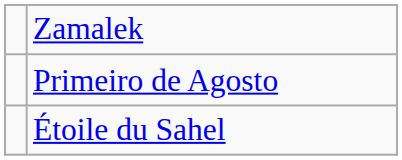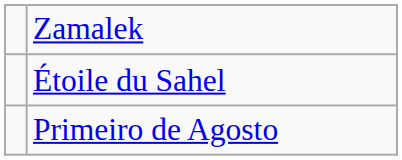 <table class="wikitable" width="200px">
 <tr>
 <td align=center></td>
 <td> <a href='#'>Zamalek</a></td>
 </tr>
 <tr>
 <td align=center></td>
-<td> <a href='#'>Primeiro de Agosto</a></td>
+<td> <a href='#'>Étoile du Sahel</a></td>
 </tr>
 <tr>
 <td align=center></td>
-<td> <a href='#'>Étoile du Sahel</a></td>
+<td> <a href='#'>Primeiro de Agosto</a></td>
 </tr>
 </table>
